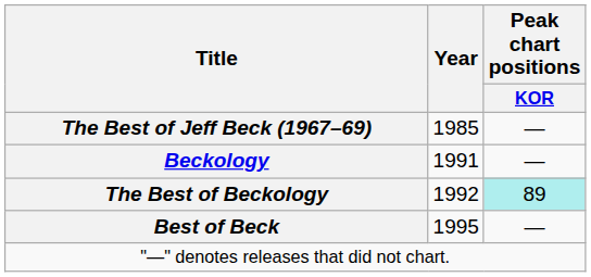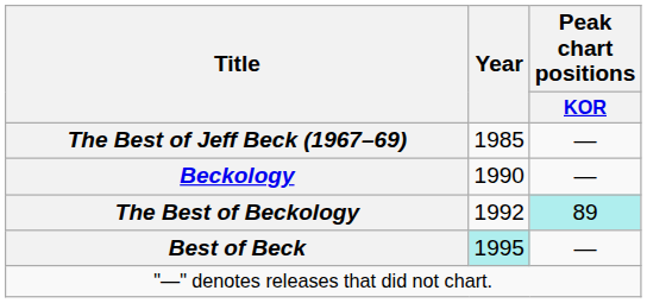 <table class="wikitable plainrowheaders" style="text-align:center;">
 <tr>
 <th rowspan="2" style="width:20em;">Title</th>
 <th rowspan="2">Year</th>
 <th colspan="1">Peak chart positions</th>
 </tr>
 <tr>
 <th scope="col" style="width:2.5em;font-size:85%"><a href='#'>KOR</a><br></th>
 </tr>
 <tr>
 <th scope="row"><em>The Best of Jeff Beck (1967–69)</em></th>
 <td>1985</td>
 <td>—</td>
 </tr>
 <tr>
 <th scope="row"><em><a href='#'>Beckology</a></em></th>
-<td>1991</td>
+<td>1990</td>
 <td>—</td>
 </tr>
 <tr>
 <th scope="row"><em>The Best of Beckology</em></th>
 <td>1992</td>
 <td style="background: paleturquoise;">89</td>
 </tr>
 <tr>
 <th scope="row"><em>Best of Beck</em></th>
-<td>1995</td>
+<td style="background: paleturquoise;">1995</td>
 <td>—</td>
 </tr>
 <tr>
 <td colspan="9" style="text-align:center; font-size:85%;">"—" denotes releases that did not chart.</td>
 </tr>
 </table>
